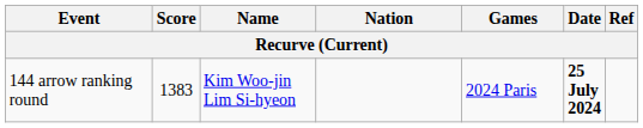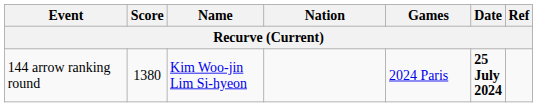 <table class="wikitable">
 <tr>
 <th style="width:13em">Event</th>
 <th>Score</th>
 <th style="width:10em">Name</th>
 <th style="width:13em">Nation</th>
 <th style="width:8em">Games</th>
 <th>Date</th>
 <th>Ref</th>
 </tr>
 <tr bgcolor="#DDDDDD">
 <th colspan="7">Recurve (Current)</th>
 </tr>
 <tr>
 <td>144 arrow ranking round</td>
-<td align=center>1383</td>
+<td align=center>1380</td>
 <td><a href='#'>Kim Woo-jin</a><br><a href='#'>Lim Si-hyeon</a></td>
 <td></td>
 <td> <a href='#'>2024 Paris</a></td>
 <td><strong>25 July 2024</strong></td>
 <td></td>
 </tr>
 </table>
